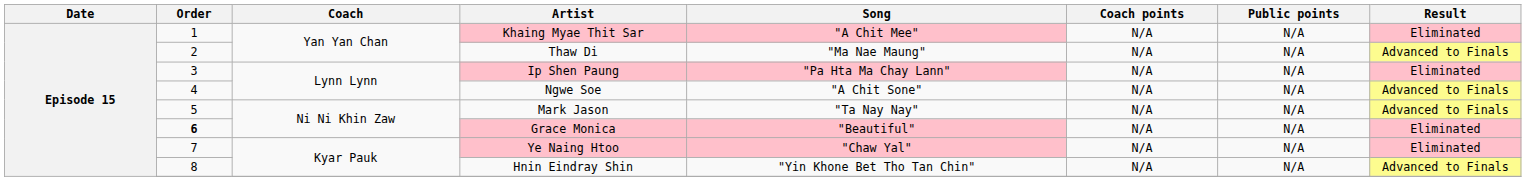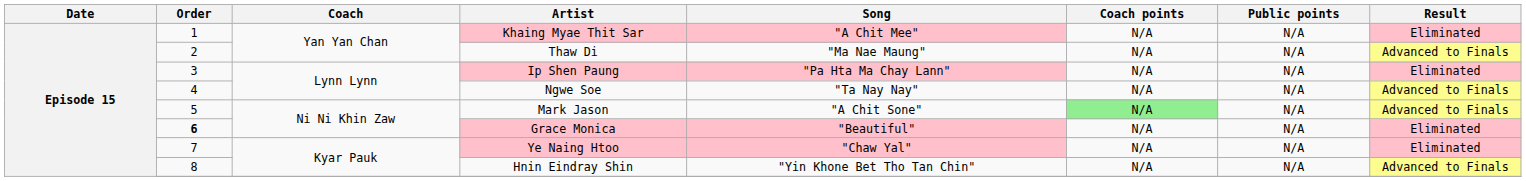 <table class="wikitable" style="text-align:center; width:85%;">
 <tr>
 <th width="10%">Date</th>
 <th width="05%">Order</th>
 <th width="15%">Coach</th>
 <th width="15%">Artist</th>
 <th width="25%">Song</th>
 <th width="10%;">Coach points</th>
 <th width="10%;">Public points</th>
 <th width="10%">Result</th>
 </tr>
 <tr>
 <th rowspan="12" scope="row">Episode 15<br></th>
 <td>1</td>
 <td rowspan="2">Yan Yan Chan</td>
 <td style="background:pink;">Khaing Myae Thit Sar</td>
 <td style="background:pink;">"A Chit Mee"</td>
 <td>N/A</td>
 <td>N/A</td>
 <td style="background:pink;">Eliminated</td>
 </tr>
 <tr>
 <td>2</td>
 <td>Thaw Di</td>
 <td>"Ma Nae Maung"</td>
 <td>N/A</td>
 <td>N/A</td>
 <td style="background:#fdfc8f;">Advanced to Finals</td>
 </tr>
 <tr>
 <td>3</td>
 <td rowspan="2">Lynn Lynn</td>
 <td style="background:pink;">Ip Shen Paung</td>
 <td style="background:pink;">"Pa Hta Ma Chay Lann"</td>
 <td>N/A</td>
 <td>N/A</td>
 <td style="background:pink;">Eliminated</td>
 </tr>
 <tr>
 <td>4</td>
 <td>Ngwe Soe</td>
-<td>"A Chit Sone"</td>
+<td>"Ta Nay Nay"</td>
 <td>N/A</td>
 <td>N/A</td>
 <td style="background:#fdfc8f;">Advanced to Finals</td>
 </tr>
 <tr>
 <td>5</td>
 <td rowspan="2">Ni Ni Khin Zaw</td>
 <td>Mark Jason</td>
-<td>"Ta Nay Nay"</td>
-<td>N/A</td>
+<td>"A Chit Sone"</td>
+<td style="background: lightgreen;">N/A</td>
 <td>N/A</td>
 <td style="background:#fdfc8f;">Advanced to Finals</td>
 </tr>
 <tr>
 <td><strong>6</strong></td>
 <td style="background:pink;">Grace Monica</td>
 <td style="background:pink;">"Beautiful"</td>
 <td>N/A</td>
 <td>N/A</td>
 <td style="background:pink;">Eliminated</td>
 </tr>
 <tr>
 <td>7</td>
 <td rowspan="2">Kyar Pauk</td>
 <td style="background:pink;">Ye Naing Htoo</td>
 <td style="background:pink;">"Chaw Yal"</td>
 <td>N/A</td>
 <td>N/A</td>
 <td style="background:pink;">Eliminated</td>
 </tr>
 <tr>
 <td>8</td>
 <td>Hnin Eindray Shin</td>
 <td>"Yin Khone Bet Tho Tan Chin"</td>
 <td>N/A</td>
 <td>N/A</td>
 <td style="background:#fdfc8f;">Advanced to Finals</td>
 </tr>
 <tr>
 </tr>
 </table>
